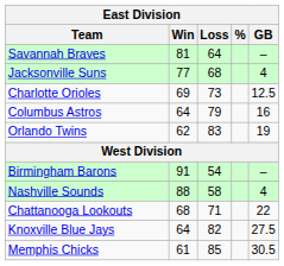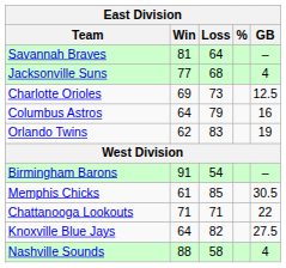 <table class="wikitable">
 <tr>
 <th colspan="5">East Division</th>
 </tr>
 <tr>
 <th width="60%">Team</th>
 <th>Win</th>
 <th>Loss</th>
 <th>%</th>
 <th>GB</th>
 </tr>
 <tr align=center bgcolor=ccffcc>
 <td align=left><a href='#'>Savannah Braves</a></td>
 <td>81</td>
 <td>64</td>
 <td></td>
 <td>–</td>
 </tr>
 <tr align=center bgcolor=ccffcc>
 <td align=left><a href='#'>Jacksonville Suns</a></td>
 <td>77</td>
 <td>68</td>
 <td></td>
 <td>4</td>
 </tr>
 <tr align=center>
 <td align=left><a href='#'>Charlotte Orioles</a></td>
 <td>69</td>
 <td>73</td>
 <td></td>
 <td>12.5</td>
 </tr>
 <tr align=center>
 <td align=left><a href='#'>Columbus Astros</a></td>
 <td>64</td>
 <td>79</td>
 <td></td>
 <td>16</td>
 </tr>
 <tr align=center>
 <td align=left><a href='#'>Orlando Twins</a></td>
 <td>62</td>
 <td>83</td>
 <td></td>
 <td>19</td>
 </tr>
 <tr>
 <th colspan="5">West Division</th>
 </tr>
 <tr align=center bgcolor=ccffcc>
 <td align=left><a href='#'>Birmingham Barons</a></td>
 <td>91</td>
 <td>54</td>
 <td></td>
 <td>–</td>
 </tr>
-<tr align=center bgcolor=ccffcc>
-<td align=left><a href='#'>Nashville Sounds</a></td>
-<td>88</td>
-<td>58</td>
+<tr align=center>
+<td align=left><a href='#'>Memphis Chicks</a></td>
+<td>61</td>
+<td>85</td>
 <td></td>
-<td>4</td>
+<td>30.5</td>
 </tr>
 <tr align=center>
 <td align=left><a href='#'>Chattanooga Lookouts</a></td>
-<td>68</td>
+<td>71</td>
 <td>71</td>
 <td></td>
 <td>22</td>
 </tr>
 <tr align=center>
 <td align=left><a href='#'>Knoxville Blue Jays</a></td>
 <td>64</td>
 <td>82</td>
 <td></td>
 <td>27.5</td>
 </tr>
-<tr align=center>
-<td align=left><a href='#'>Memphis Chicks</a></td>
-<td>61</td>
-<td>85</td>
+<tr align=center bgcolor=ccffcc>
+<td align=left><a href='#'>Nashville Sounds</a></td>
+<td>88</td>
+<td>58</td>
 <td></td>
-<td>30.5</td>
+<td>4</td>
 </tr>
 </table>
